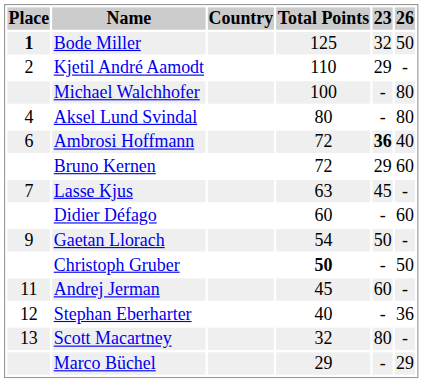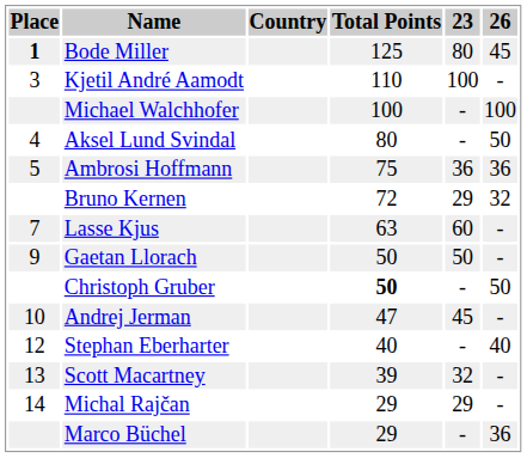 <table border="0" style="border: 1px solid #999; background-color:#FFFFFF; text-align:center">
 <tr align="center" bgcolor="#CCCCCC">
 <th>Place</th>
 <th>Name</th>
 <th>Country</th>
 <th>Total Points</th>
 <th>23</th>
 <th>26</th>
 </tr>
 <tr bgcolor="#EFEFEF">
 <td><strong>1</strong></td>
 <td align="left"><a href='#'>Bode Miller</a></td>
 <td align="left"></td>
 <td>125</td>
-<td>32</td>
-<td>50</td>
+<td>80</td>
+<td>45</td>
 </tr>
 <tr>
-<td>2</td>
+<td>3</td>
 <td align="left"><a href='#'>Kjetil André Aamodt</a></td>
 <td align="left"></td>
 <td>110</td>
-<td>29</td>
+<td>100</td>
 <td>-</td>
 </tr>
 <tr bgcolor="#EFEFEF">
 <td></td>
 <td align="left"><a href='#'>Michael Walchhofer</a></td>
 <td align="left"></td>
 <td>100</td>
 <td>-</td>
-<td>80</td>
+<td>100</td>
 </tr>
 <tr>
 <td>4</td>
 <td align="left"><a href='#'>Aksel Lund Svindal</a></td>
 <td align="left"></td>
 <td>80</td>
 <td>-</td>
-<td>80</td>
+<td>50</td>
 </tr>
 <tr bgcolor="#EFEFEF">
-<td>6</td>
+<td>5</td>
 <td align="left"><a href='#'>Ambrosi Hoffmann</a></td>
 <td align="left"></td>
-<td>72</td>
-<td><strong>36</strong></td>
-<td>40</td>
+<td>75</td>
+<td>36</td>
+<td>36</td>
 </tr>
 <tr>
 <td></td>
 <td align="left"><a href='#'>Bruno Kernen</a></td>
 <td align="left"></td>
 <td>72</td>
 <td>29</td>
-<td>60</td>
+<td>32</td>
 </tr>
 <tr bgcolor="#EFEFEF">
 <td>7</td>
 <td align="left"><a href='#'>Lasse Kjus</a></td>
 <td align="left"></td>
 <td>63</td>
-<td>45</td>
-<td>-</td>
-</tr>
-<tr>
-<td></td>
-<td align="left"><a href='#'>Didier Défago</a></td>
-<td align="left"></td>
 <td>60</td>
 <td>-</td>
-<td>60</td>
 </tr>
 <tr bgcolor="#EFEFEF">
 <td>9</td>
 <td align="left"><a href='#'>Gaetan Llorach</a></td>
 <td align="left"></td>
-<td>54</td>
+<td>50</td>
 <td>50</td>
 <td>-</td>
 </tr>
 <tr>
 <td></td>
 <td align="left"><a href='#'>Christoph Gruber</a></td>
 <td align="left"></td>
 <td><strong>50</strong></td>
 <td>-</td>
 <td>50</td>
 </tr>
 <tr bgcolor="#EFEFEF">
-<td>11</td>
+<td>10</td>
 <td align="left"><a href='#'>Andrej Jerman</a></td>
 <td align="left"></td>
+<td>47</td>
 <td>45</td>
-<td>60</td>
 <td>-</td>
 </tr>
 <tr>
 <td>12</td>
 <td align="left"><a href='#'>Stephan Eberharter</a></td>
 <td align="left"></td>
 <td>40</td>
 <td>-</td>
-<td>36</td>
+<td>40</td>
 </tr>
 <tr bgcolor="#EFEFEF">
 <td>13</td>
 <td align="left"><a href='#'>Scott Macartney</a></td>
 <td align="left"></td>
+<td>39</td>
 <td>32</td>
-<td>80</td>
+<td>-</td>
+</tr>
+<tr>
+<td>14</td>
+<td align="left"><a href='#'>Michal Rajčan</a></td>
+<td align="left"></td>
+<td>29</td>
+<td>29</td>
 <td>-</td>
 </tr>
 <tr bgcolor="#EFEFEF">
 <td></td>
 <td align="left"><a href='#'>Marco Büchel</a></td>
 <td align="left"></td>
 <td>29</td>
 <td>-</td>
-<td>29</td>
+<td>36</td>
 </tr>
 </table>
